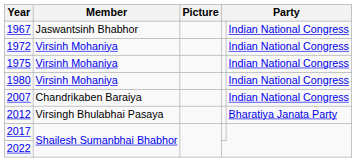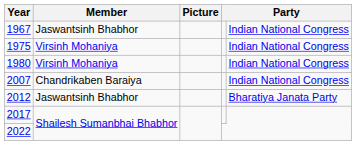 <table class="wikitable sortable">
 <tr>
 <th>Year</th>
 <th>Member</th>
 <th>Picture</th>
 <th colspan="2">Party</th>
 </tr>
 <tr>
 <td><a href='#'>1967</a></td>
 <td>Jaswantsinh Bhabhor</td>
-<td></td>
-<td></td>
-<td><a href='#'>Indian National Congress</a></td>
-</tr>
-<tr>
-<td><a href='#'>1972</a></td>
-<td><a href='#'>Virsinh Mohaniya</a></td>
 <td></td>
 <td></td>
 <td><a href='#'>Indian National Congress</a></td>
 </tr>
 <tr>
 <td><a href='#'>1975</a></td>
 <td><a href='#'>Virsinh Mohaniya</a></td>
 <td></td>
 <td></td>
 <td><a href='#'>Indian National Congress</a></td>
 </tr>
 <tr>
 <td><a href='#'>1980</a></td>
 <td><a href='#'>Virsinh Mohaniya</a></td>
 <td></td>
 <td></td>
 <td><a href='#'>Indian National Congress</a></td>
 </tr>
 <tr>
 <td><a href='#'>2007</a></td>
 <td>Chandrikaben Baraiya</td>
 <td></td>
 <td></td>
 <td><a href='#'>Indian National Congress</a></td>
 </tr>
 <tr>
 <td><a href='#'>2012</a></td>
-<td>Virsingh Bhulabhai Pasaya</td>
+<td>Jaswantsinh Bhabhor</td>
 <td></td>
 <td></td>
 <td><a href='#'>Bharatiya Janata Party</a></td>
 </tr>
 <tr>
 <td><a href='#'>2017</a></td>
 <td rowspan="2"><a href='#'>Shailesh Sumanbhai Bhabhor</a></td>
 <td rowspan="2"></td>
 <td></td>
 </tr>
 <tr>
 <td><a href='#'>2022</a></td>
 </tr>
 </table>
